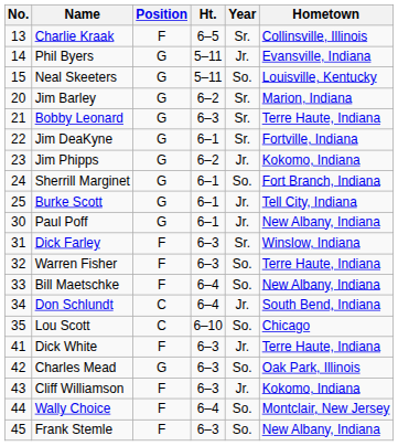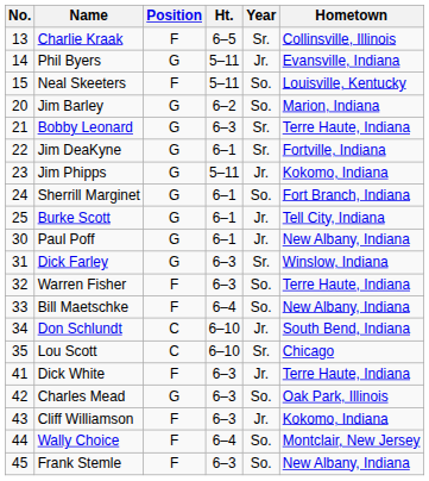 <table class="wikitable" style="text-align:center">
 <tr>
 <th>No.</th>
 <th>Name</th>
 <th><a href='#'>Position</a></th>
 <th>Ht.</th>
 <th>Year</th>
 <th>Hometown</th>
 </tr>
 <tr>
 <td>13</td>
 <td style="text-align:left"><a href='#'>Charlie Kraak</a></td>
 <td>F</td>
 <td>6–5</td>
 <td>Sr.</td>
 <td style="text-align:left"><a href='#'>Collinsville, Illinois</a></td>
 </tr>
 <tr>
 <td>14</td>
 <td style="text-align:left">Phil Byers</td>
 <td>G</td>
 <td>5–11</td>
 <td>Jr.</td>
 <td style="text-align:left"><a href='#'>Evansville, Indiana</a></td>
 </tr>
 <tr>
 <td>15</td>
 <td style="text-align:left">Neal Skeeters</td>
-<td>G</td>
+<td>F</td>
 <td>5–11</td>
 <td>So.</td>
 <td style="text-align:left"><a href='#'>Louisville, Kentucky</a></td>
 </tr>
 <tr>
 <td>20</td>
 <td style="text-align:left">Jim Barley</td>
 <td>G</td>
 <td>6–2</td>
-<td>Sr.</td>
+<td>So.</td>
 <td style="text-align:left"><a href='#'>Marion, Indiana</a></td>
 </tr>
 <tr>
 <td>21</td>
 <td style="text-align:left"><a href='#'>Bobby Leonard</a></td>
 <td>G</td>
 <td>6–3</td>
 <td>Sr.</td>
 <td style="text-align:left"><a href='#'>Terre Haute, Indiana</a></td>
 </tr>
 <tr>
 <td>22</td>
 <td style="text-align:left">Jim DeaKyne</td>
 <td>G</td>
 <td>6–1</td>
 <td>Sr.</td>
 <td style="text-align:left"><a href='#'>Fortville, Indiana</a></td>
 </tr>
 <tr>
 <td>23</td>
 <td style="text-align:left">Jim Phipps</td>
 <td>G</td>
-<td>6–2</td>
+<td>5–11</td>
 <td>Jr.</td>
 <td style="text-align:left"><a href='#'>Kokomo, Indiana</a></td>
 </tr>
 <tr>
 <td>24</td>
 <td style="text-align:left">Sherrill Marginet</td>
 <td>G</td>
 <td>6–1</td>
 <td>So.</td>
 <td style="text-align:left"><a href='#'>Fort Branch, Indiana</a></td>
 </tr>
 <tr>
 <td>25</td>
 <td style="text-align:left"><a href='#'>Burke Scott</a></td>
 <td>G</td>
 <td>6–1</td>
 <td>Jr.</td>
 <td style="text-align:left"><a href='#'>Tell City, Indiana</a></td>
 </tr>
 <tr>
 <td>30</td>
 <td style="text-align:left">Paul Poff</td>
 <td>G</td>
 <td>6–1</td>
 <td>Jr.</td>
 <td style="text-align:left"><a href='#'>New Albany, Indiana</a></td>
 </tr>
 <tr>
 <td>31</td>
 <td style="text-align:left"><a href='#'>Dick Farley</a></td>
-<td>F</td>
+<td>G</td>
 <td>6–3</td>
 <td>Sr.</td>
 <td style="text-align:left"><a href='#'>Winslow, Indiana</a></td>
 </tr>
 <tr>
 <td>32</td>
 <td style="text-align:left">Warren Fisher</td>
 <td>F</td>
 <td>6–3</td>
 <td>So.</td>
 <td style="text-align:left"><a href='#'>Terre Haute, Indiana</a></td>
 </tr>
 <tr>
 <td>33</td>
 <td style="text-align:left">Bill Maetschke</td>
 <td>F</td>
 <td>6–4</td>
 <td>So.</td>
 <td style="text-align:left"><a href='#'>New Albany, Indiana</a></td>
 </tr>
 <tr>
 <td>34</td>
 <td style="text-align:left"><a href='#'>Don Schlundt</a></td>
 <td>C</td>
-<td>6–4</td>
+<td>6–10</td>
 <td>Jr.</td>
 <td style="text-align:left"><a href='#'>South Bend, Indiana</a></td>
 </tr>
 <tr>
 <td>35</td>
 <td style="text-align:left">Lou Scott</td>
 <td>C</td>
 <td>6–10</td>
-<td>So.</td>
+<td>Sr.</td>
 <td style="text-align:left"><a href='#'>Chicago</a></td>
 </tr>
 <tr>
 <td>41</td>
 <td style="text-align:left">Dick White</td>
 <td>F</td>
 <td>6–3</td>
 <td>Jr.</td>
 <td style="text-align:left"><a href='#'>Terre Haute, Indiana</a></td>
 </tr>
 <tr>
 <td>42</td>
 <td style="text-align:left">Charles Mead</td>
 <td>G</td>
 <td>6–3</td>
 <td>So.</td>
 <td style="text-align:left"><a href='#'>Oak Park, Illinois</a></td>
 </tr>
 <tr>
 <td>43</td>
 <td style="text-align:left">Cliff Williamson</td>
 <td>F</td>
 <td>6–3</td>
 <td>Jr.</td>
 <td style="text-align:left"><a href='#'>Kokomo, Indiana</a></td>
 </tr>
 <tr>
 <td>44</td>
 <td style="text-align:left"><a href='#'>Wally Choice</a></td>
 <td>F</td>
 <td>6–4</td>
 <td>So.</td>
 <td style="text-align:left"><a href='#'>Montclair, New Jersey</a></td>
 </tr>
 <tr>
 <td>45</td>
 <td style="text-align:left">Frank Stemle</td>
 <td>F</td>
 <td>6–3</td>
 <td>So.</td>
 <td style="text-align:left"><a href='#'>New Albany, Indiana</a></td>
 </tr>
 </table>
